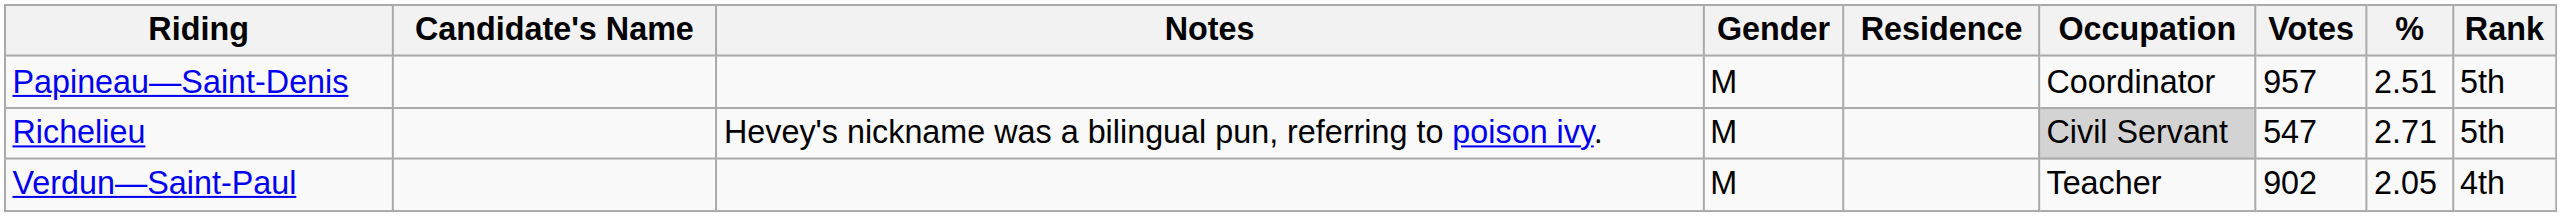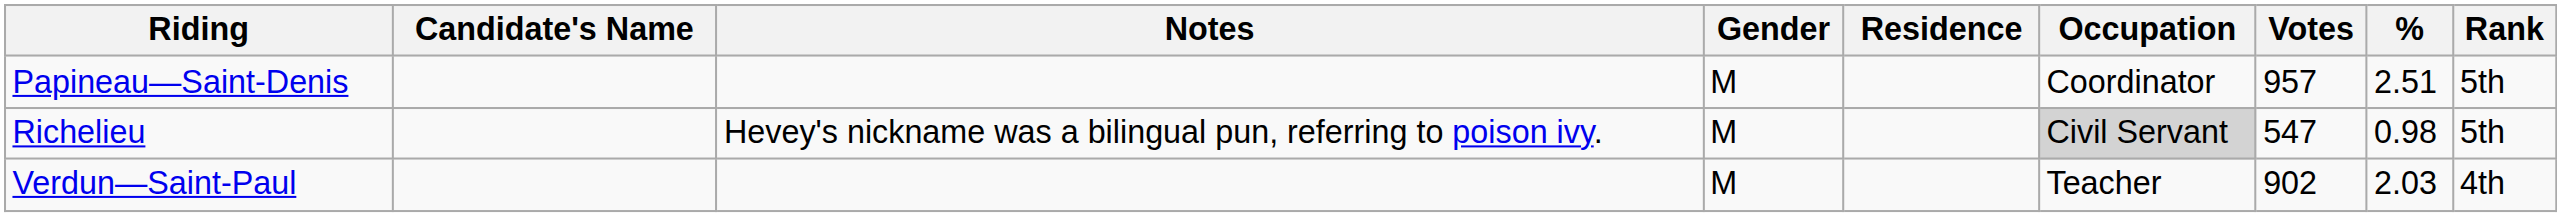 <table class="wikitable sortable" width="100%">
 <tr>
 <th>Riding</th>
 <th>Candidate's Name</th>
 <th>Notes</th>
 <th>Gender</th>
 <th>Residence</th>
 <th>Occupation</th>
 <th>Votes</th>
 <th>%</th>
 <th>Rank</th>
 </tr>
 <tr>
 <td><a href='#'>Papineau—Saint-Denis</a></td>
 <td></td>
 <td></td>
 <td>M</td>
 <td></td>
 <td>Coordinator</td>
 <td>957</td>
 <td>2.51</td>
 <td>5th</td>
 </tr>
 <tr>
 <td><a href='#'>Richelieu</a></td>
 <td></td>
 <td>Hevey's nickname was a bilingual pun, referring to <a href='#'>poison ivy</a>.</td>
 <td>M</td>
 <td></td>
 <td style="background: lightgrey;">Civil Servant</td>
 <td>547</td>
-<td>2.71</td>
+<td>0.98</td>
 <td>5th</td>
 </tr>
 <tr>
 <td><a href='#'>Verdun—Saint-Paul</a></td>
 <td></td>
 <td></td>
 <td>M</td>
 <td></td>
 <td>Teacher</td>
 <td>902</td>
-<td>2.05</td>
+<td>2.03</td>
 <td>4th</td>
 </tr>
 </table>
